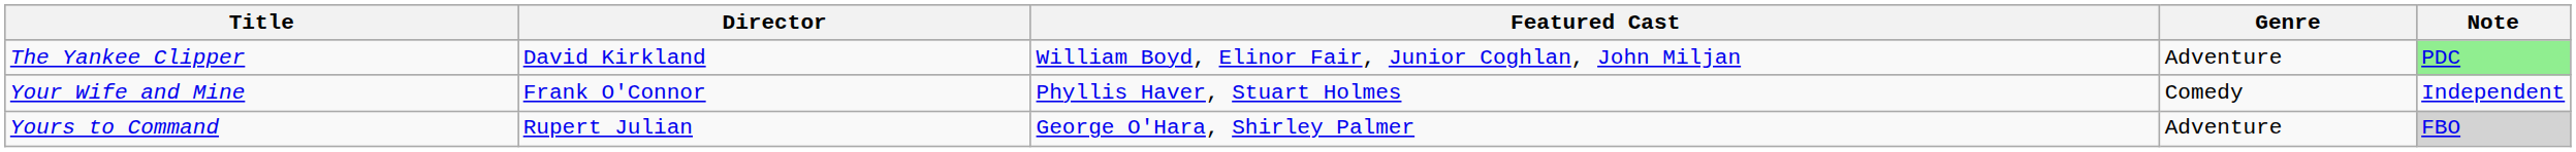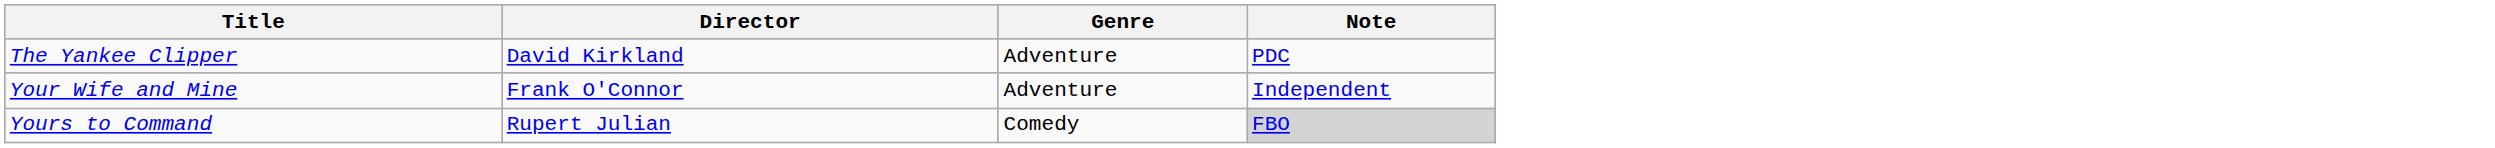 <table class="wikitable">
 <tr>
 <th style="width:20%;">Title</th>
 <th style="width:20%;">Director</th>
-<th style="width:44%;">Featured Cast</th>
 <th style="width:10%;">Genre</th>
 <th style="width:10%;">Note</th>
 </tr>
 <tr>
 <td><em><a href='#'>The Yankee Clipper</a></em></td>
 <td><a href='#'>David Kirkland</a></td>
-<td><a href='#'>William Boyd</a>, <a href='#'>Elinor Fair</a>, <a href='#'>Junior Coghlan</a>, <a href='#'>John Miljan</a></td>
 <td>Adventure</td>
-<td style="background: lightgreen;"><a href='#'>PDC</a></td>
+<td><a href='#'>PDC</a></td>
 </tr>
 <tr>
 <td><em><a href='#'>Your Wife and Mine</a></em></td>
 <td><a href='#'>Frank O'Connor</a></td>
-<td><a href='#'>Phyllis Haver</a>, <a href='#'>Stuart Holmes</a></td>
-<td>Comedy</td>
+<td>Adventure</td>
 <td><a href='#'>Independent</a></td>
 </tr>
 <tr>
 <td><em><a href='#'>Yours to Command</a></em></td>
 <td><a href='#'>Rupert Julian</a></td>
-<td><a href='#'>George O'Hara</a>, <a href='#'>Shirley Palmer</a></td>
-<td>Adventure</td>
+<td>Comedy</td>
 <td style="background: lightgrey;"><a href='#'>FBO</a></td>
 </tr>
 </table>
